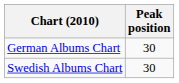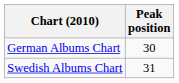 <table class="wikitable sortable">
 <tr>
 <th>Chart (2010)</th>
 <th>Peak<br>position</th>
 </tr>
 <tr>
 <td><a href='#'>German Albums Chart</a></td>
 <td style="text-align:center;">30</td>
 </tr>
 <tr>
 <td><a href='#'>Swedish Albums Chart</a></td>
-<td style="text-align:center;">30</td>
+<td style="text-align:center;">31</td>
 </tr>
 </table>
